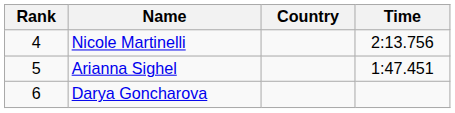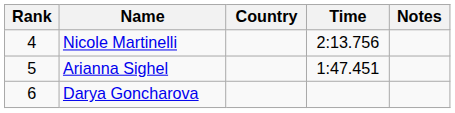 <table class="wikitable sortable" style="text-align:center" width=50%>
 <tr>
 <th>Rank</th>
 <th>Name</th>
 <th>Country</th>
 <th>Time</th>
+<th>Notes</th>
 </tr>
 <tr>
 <td>4</td>
 <td align=left><a href='#'>Nicole Martinelli</a></td>
 <td align=left></td>
 <td>2:13.756</td>
+<td></td>
 </tr>
 <tr>
 <td>5</td>
 <td align=left><a href='#'>Arianna Sighel</a></td>
 <td align=left></td>
 <td>1:47.451</td>
+<td></td>
 </tr>
 <tr>
 <td>6</td>
 <td align=left><a href='#'>Darya Goncharova</a></td>
 <td align=left></td>
 <td></td>
+<td></td>
 </tr>
 </table>
